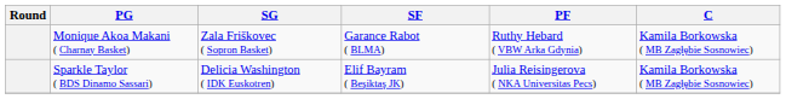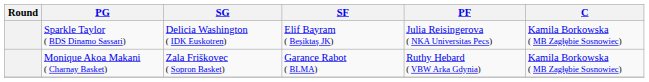 <table class="wikitable sortable" style="text-align: center;">
 <tr>
 <th style="width:50px;">Round</th>
 <th style="width:180px;"><a href='#'>PG</a></th>
 <th style="width:175px;"><a href='#'>SG</a></th>
 <th style="width:180px;"><a href='#'>SF</a></th>
 <th style="width:180px;"><a href='#'>PF</a></th>
 <th style="width:175px;"><a href='#'>C</a></th>
 </tr>
 <tr>
 <th></th>
+<td style="text-align:left;"> <a href='#'>Sparkle Taylor</a> <br><small>( <a href='#'>BDS Dinamo Sassari</a>)</small></td>
+<td style="text-align:left;"> <a href='#'>Delicia Washington</a> <br><small>( <a href='#'>IDK Euskotren</a>)</small></td>
+<td style="text-align:left;"> <a href='#'>Elif Bayram</a> <br><small>( <a href='#'>Beşiktaş JK</a>)</small></td>
+<td style="text-align:left;"> <a href='#'>Julia Reisingerova</a> <br><small>( <a href='#'>NKA Universitas Pecs</a>)</small></td>
+<td style="text-align:left;"> <a href='#'>Kamila Borkowska</a> <br><small>( <a href='#'>MB Zagłębie Sosnowiec</a>)</small></td>
+</tr>
+<tr>
+<th></th>
 <td style="text-align:left;"> <a href='#'>Monique Akoa Makani</a> <br><small>( <a href='#'>Charnay Basket</a>)</small></td>
 <td style="text-align:left;"> <a href='#'>Zala Friškovec</a> <br><small>( <a href='#'>Sopron Basket</a>)</small></td>
 <td style="text-align:left;"> <a href='#'>Garance Rabot</a> <br><small>( <a href='#'>BLMA</a>)</small></td>
 <td style="text-align:left;"> <a href='#'>Ruthy Hebard</a> <br><small>( <a href='#'>VBW Arka Gdynia</a>)</small></td>
 <td style="text-align:left;"> <a href='#'>Kamila Borkowska</a> <br><small>( <a href='#'>MB Zagłębie Sosnowiec</a>)</small></td>
 </tr>
 <tr>
-<th></th>
-<td style="text-align:left;"> <a href='#'>Sparkle Taylor</a> <br><small>( <a href='#'>BDS Dinamo Sassari</a>)</small></td>
-<td style="text-align:left;"> <a href='#'>Delicia Washington</a> <br><small>( <a href='#'>IDK Euskotren</a>)</small></td>
-<td style="text-align:left;"> <a href='#'>Elif Bayram</a> <br><small>( <a href='#'>Beşiktaş JK</a>)</small></td>
-<td style="text-align:left;"> <a href='#'>Julia Reisingerova</a> <br><small>( <a href='#'>NKA Universitas Pecs</a>)</small></td>
-<td style="text-align:left;"> <a href='#'>Kamila Borkowska</a> <br><small>( <a href='#'>MB Zagłębie Sosnowiec</a>)</small></td>
-</tr>
-<tr>
 </tr>
 </table>
